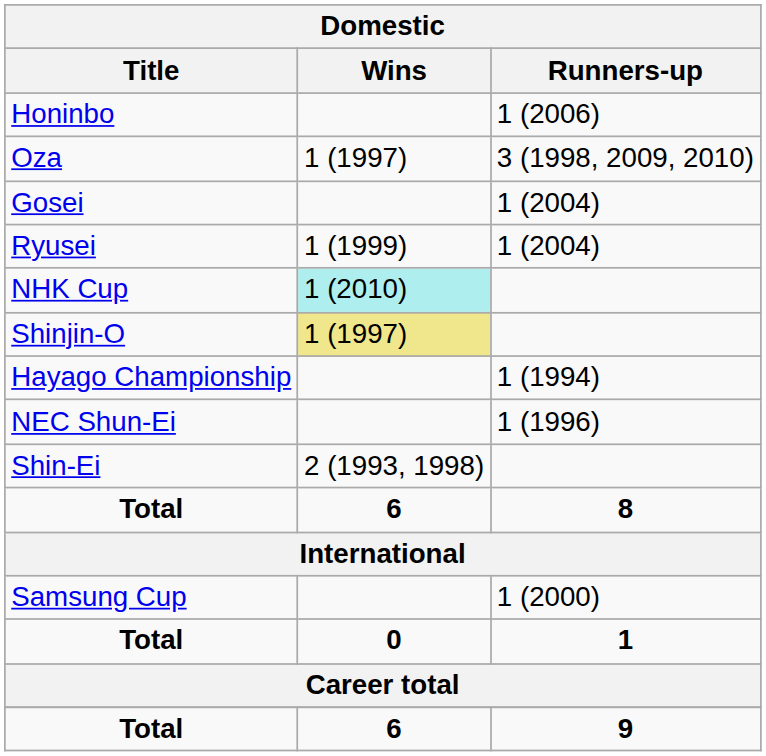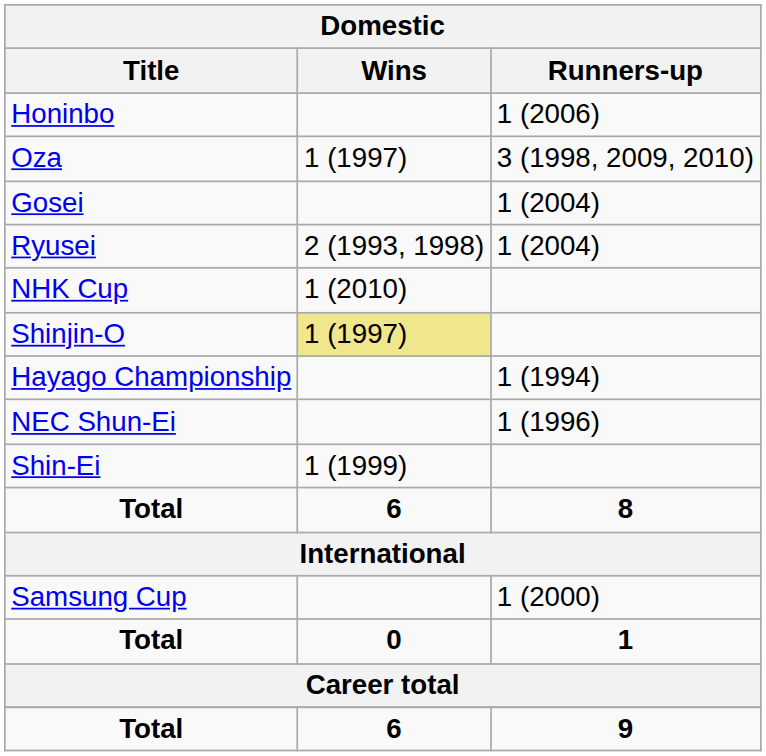 <table class="wikitable">
 <tr>
 <th colspan=3>Domestic</th>
 </tr>
 <tr>
 <th>Title</th>
 <th>Wins</th>
 <th>Runners-up</th>
 </tr>
 <tr>
 <td><a href='#'>Honinbo</a></td>
 <td></td>
 <td>1 (2006)</td>
 </tr>
 <tr>
 <td><a href='#'>Oza</a></td>
 <td>1 (1997)</td>
 <td>3 (1998, 2009, 2010)</td>
 </tr>
 <tr>
 <td><a href='#'>Gosei</a></td>
 <td></td>
 <td>1 (2004)</td>
 </tr>
 <tr>
 <td><a href='#'>Ryusei</a></td>
-<td>1 (1999)</td>
+<td>2 (1993, 1998)</td>
 <td>1 (2004)</td>
 </tr>
 <tr>
 <td><a href='#'>NHK Cup</a></td>
-<td style="background: paleturquoise;">1 (2010)</td>
+<td>1 (2010)</td>
 <td></td>
 </tr>
 <tr>
 <td><a href='#'>Shinjin-O</a></td>
 <td style="background: khaki;">1 (1997)</td>
 <td></td>
 </tr>
 <tr>
 <td><a href='#'>Hayago Championship</a></td>
 <td></td>
 <td>1 (1994)</td>
 </tr>
 <tr>
 <td><a href='#'>NEC Shun-Ei</a></td>
 <td></td>
 <td>1 (1996)</td>
 </tr>
 <tr>
 <td><a href='#'>Shin-Ei</a></td>
-<td>2 (1993, 1998)</td>
+<td>1 (1999)</td>
 <td></td>
 </tr>
 <tr align="center">
 <td><strong>Total</strong></td>
 <td><strong>6</strong></td>
 <td><strong>8</strong></td>
 </tr>
 <tr>
 <th colspan=3>International</th>
 </tr>
 <tr>
 <td><a href='#'>Samsung Cup</a></td>
 <td></td>
 <td>1 (2000)</td>
 </tr>
 <tr align="center">
 <td><strong>Total</strong></td>
 <td><strong>0</strong></td>
 <td><strong>1</strong></td>
 </tr>
 <tr>
 <th colspan=3>Career total</th>
 </tr>
 <tr>
 </tr>
 <tr align="center">
 <td><strong>Total</strong></td>
 <td><strong>6</strong></td>
 <td><strong>9</strong></td>
 </tr>
 </table>
